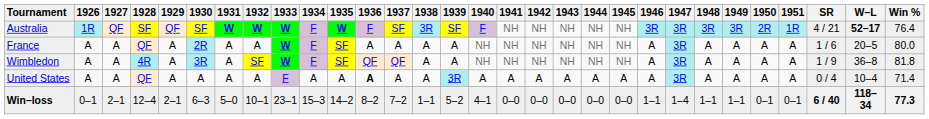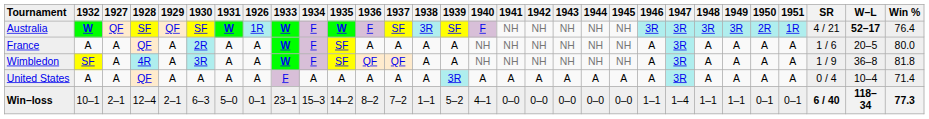 <table class="wikitable nowrap" style=font-size:86%;text-align:center>
 <tr bgcolor="#efefef">
 <td align="left" style="width:85px;"><strong>Tournament</strong></td>
-<th>1926</th>
+<th>1932</th>
 <th>1927</th>
 <th>1928</th>
 <th>1929</th>
 <th>1930</th>
 <th>1931</th>
-<th>1932</th>
+<th>1926</th>
 <th>1933</th>
 <th>1934</th>
 <th>1935</th>
 <th>1936</th>
 <th>1937</th>
 <th>1938</th>
 <th>1939</th>
 <th>1940</th>
 <th>1941</th>
 <th>1942</th>
 <th>1943</th>
 <th>1944</th>
 <th>1945</th>
 <th>1946</th>
 <th>1947</th>
 <th>1948</th>
 <th>1949</th>
 <th>1950</th>
 <th>1951</th>
 <th style="width:45px;">SR</th>
 <th style="width:45px;">W–L</th>
 <th style="width:45px;">Win %</th>
 </tr>
 <tr>
 <td align="left" style="background:#EFEFEF;"><a href='#'>Australia</a></td>
-<td style="background:#afeeee;"><a href='#'>1R</a></td>
+<td style="background:#00ff00;"><strong><a href='#'>W</a></strong></td>
 <td style="background:#ffebcd;"><a href='#'>QF</a></td>
 <td style="background:yellow;"><a href='#'>SF</a></td>
 <td style="background:#ffebcd;"><a href='#'>QF</a></td>
 <td style="background:yellow;"><a href='#'>SF</a></td>
 <td style="background:#00ff00;"><strong><a href='#'>W</a></strong></td>
-<td style="background:#00ff00;"><strong><a href='#'>W</a></strong></td>
+<td style="background:#afeeee;"><a href='#'>1R</a></td>
 <td style="background:#00ff00;"><strong><a href='#'>W</a></strong></td>
 <td style="background:#D8BFD8;"><a href='#'>F</a></td>
 <td style="background:#00ff00;"><strong><a href='#'>W</a></strong></td>
 <td style="background:#D8BFD8;"><a href='#'>F</a></td>
 <td style="background:yellow;"><a href='#'>SF</a></td>
 <td style="background:#afeeee;"><a href='#'>3R</a></td>
 <td style="background:yellow;"><a href='#'>SF</a></td>
 <td style="background:#D8BFD8;"><a href='#'>F</a></td>
 <td style=color:#767676>NH</td>
 <td style=color:#767676>NH</td>
 <td style=color:#767676>NH</td>
 <td style=color:#767676>NH</td>
 <td style=color:#767676>NH</td>
 <td style="background:#afeeee;"><a href='#'>3R</a></td>
 <td style="background:#afeeee;"><a href='#'>3R</a></td>
 <td style="background:#afeeee;"><a href='#'>3R</a></td>
 <td style="background:#afeeee;"><a href='#'>3R</a></td>
 <td style="background:#afeeee;"><a href='#'>2R</a></td>
 <td style="background:#afeeee;"><a href='#'>1R</a></td>
 <td style="background:#EFEFEF;">4 / 21</td>
 <td style="background:#EFEFEF;"><strong>52–17</strong></td>
 <td style="background:#EFEFEF;">76.4</td>
 </tr>
 <tr>
 <td align="left" style="background:#EFEFEF;"><a href='#'>France</a></td>
 <td>A</td>
 <td>A</td>
 <td style="background:#ffebcd;"><a href='#'>QF</a></td>
 <td>A</td>
 <td style="background:#afeeee;"><a href='#'>2R</a></td>
 <td>A</td>
 <td>A</td>
 <td style="background:#00ff00;"><strong><a href='#'>W</a></strong></td>
 <td style="background:#D8BFD8;"><a href='#'>F</a></td>
 <td style="background:yellow;"><a href='#'>SF</a></td>
 <td>A</td>
 <td>A</td>
 <td>A</td>
 <td>A</td>
 <td style=color:#767676>NH</td>
 <td style=color:#767676>NH</td>
 <td style=color:#767676>NH</td>
 <td style=color:#767676>NH</td>
 <td style=color:#767676>NH</td>
 <td style=color:#767676>NH</td>
 <td>A</td>
 <td style="background:#afeeee;"><a href='#'>3R</a></td>
 <td>A</td>
 <td>A</td>
 <td>A</td>
 <td>A</td>
 <td style="background:#EFEFEF;">1 / 6</td>
 <td style="background:#EFEFEF;">20–5</td>
 <td style="background:#EFEFEF;">80.0</td>
 </tr>
 <tr>
 <td align="left" style="background:#EFEFEF;"><a href='#'>Wimbledon</a></td>
-<td>A</td>
+<td style="background:yellow;"><a href='#'>SF</a></td>
 <td>A</td>
 <td style="background:#afeeee;"><a href='#'>4R</a></td>
 <td>A</td>
 <td style="background:#afeeee;"><a href='#'>3R</a></td>
 <td>A</td>
-<td style="background:yellow;"><a href='#'>SF</a></td>
+<td>A</td>
 <td style="background:#00ff00;"><strong><a href='#'>W</a></strong></td>
 <td style="background:#D8BFD8;"><a href='#'>F</a></td>
 <td style="background:yellow;"><a href='#'>SF</a></td>
 <td style="background:#ffebcd;"><a href='#'>QF</a></td>
 <td style="background:#ffebcd;"><a href='#'>QF</a></td>
 <td>A</td>
 <td>A</td>
 <td style=color:#767676>NH</td>
 <td style=color:#767676>NH</td>
 <td style=color:#767676>NH</td>
 <td style=color:#767676>NH</td>
 <td style=color:#767676>NH</td>
 <td style=color:#767676>NH</td>
 <td>A</td>
 <td style="background:#afeeee;"><a href='#'>3R</a></td>
 <td>A</td>
 <td>A</td>
 <td>A</td>
 <td>A</td>
 <td style="background:#EFEFEF;">1 / 9</td>
 <td style="background:#EFEFEF;">36–8</td>
 <td style="background:#EFEFEF;">81.8</td>
 </tr>
 <tr>
 <td align="left" style="background:#EFEFEF;"><a href='#'>United States</a></td>
 <td>A</td>
 <td>A</td>
 <td style="background:#ffebcd;"><a href='#'>QF</a></td>
 <td>A</td>
 <td>A</td>
 <td>A</td>
 <td>A</td>
 <td style="background:#D8BFD8;"><a href='#'>F</a></td>
 <td>A</td>
 <td>A</td>
-<td><strong>A</strong></td>
+<td>A</td>
 <td>A</td>
 <td>A</td>
 <td style="background:#afeeee;"><a href='#'>3R</a></td>
 <td>A</td>
 <td>A</td>
 <td>A</td>
 <td>A</td>
 <td>A</td>
 <td>A</td>
 <td>A</td>
 <td style="background:#afeeee;"><a href='#'>3R</a></td>
 <td>A</td>
 <td>A</td>
 <td>A</td>
 <td>A</td>
 <td style="background:#EFEFEF;">0 / 4</td>
 <td style="background:#EFEFEF;">10–4</td>
 <td style="background:#EFEFEF;">71.4</td>
 </tr>
 <tr style="background:#EFEFEF;">
 <td align="left"><strong>Win–loss</strong></td>
-<td>0–1</td>
+<td>10–1</td>
 <td>2–1</td>
 <td>12–4</td>
 <td>2–1</td>
 <td>6–3</td>
 <td>5–0</td>
-<td>10–1</td>
+<td>0–1</td>
 <td>23–1</td>
 <td>15–3</td>
 <td>14–2</td>
 <td>8–2</td>
 <td>7–2</td>
 <td>1–1</td>
 <td>5–2</td>
 <td>4–1</td>
 <td>0–0</td>
 <td>0–0</td>
 <td>0–0</td>
 <td>0–0</td>
 <td>0–0</td>
 <td>1–1</td>
 <td>1–4</td>
 <td>1–1</td>
 <td>1–1</td>
 <td>0–1</td>
 <td>0–1</td>
 <th>6 / 40</th>
 <th>118–34</th>
 <th>77.3</th>
 </tr>
 </table>
